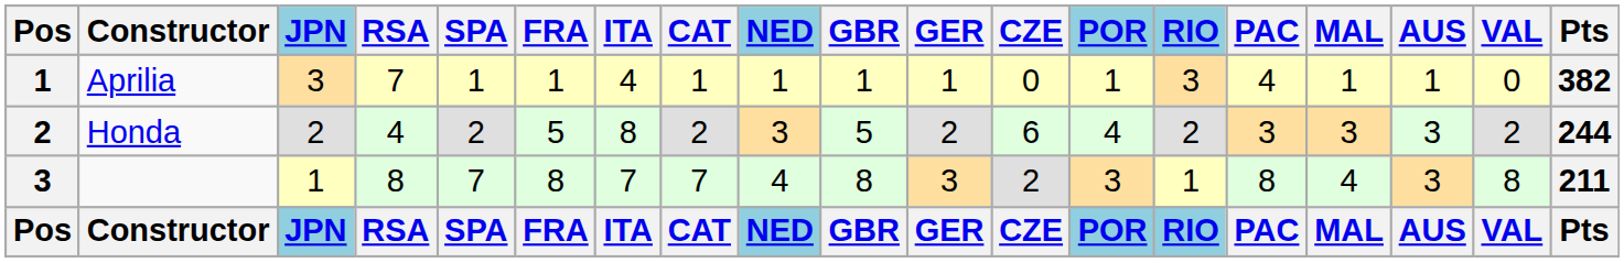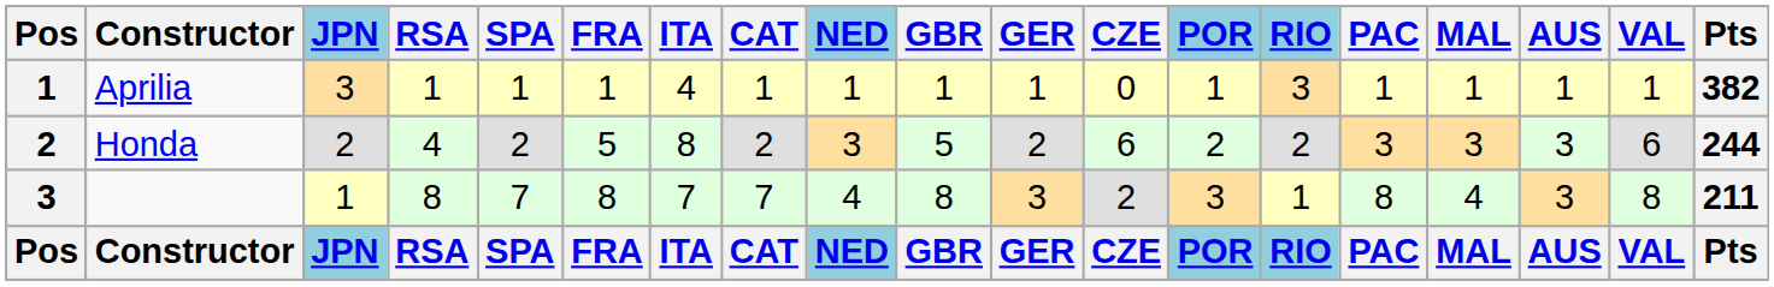 <table class="wikitable" style="font-size:85%; text-align:center">
 <tr valign="top">
 <th valign="middle" scope="col">Pos</th>
 <th valign="middle" scope="col">Constructor</th>
 <th scope="col" style="background:#8fcfdf"><a href='#'>JPN</a><br></th>
 <th scope="col"><a href='#'>RSA</a><br></th>
 <th scope="col"><a href='#'>SPA</a><br></th>
 <th scope="col"><a href='#'>FRA</a><br></th>
 <th scope="col"><a href='#'>ITA</a><br></th>
 <th scope="col"><a href='#'>CAT</a><br></th>
 <th scope="col" style="background:#8fcfdf"><a href='#'>NED</a><br></th>
 <th scope="col"><a href='#'>GBR</a><br></th>
 <th scope="col"><a href='#'>GER</a><br></th>
 <th scope="col"><a href='#'>CZE</a><br></th>
 <th scope="col" style="background:#8fcfdf"><a href='#'>POR</a><br></th>
 <th scope="col" style="background:#8fcfdf"><a href='#'>RIO</a><br></th>
 <th scope="col"><a href='#'>PAC</a><br></th>
 <th scope="col"><a href='#'>MAL</a><br></th>
 <th scope="col"><a href='#'>AUS</a><br></th>
 <th scope="col"><a href='#'>VAL</a><br></th>
 <th valign="middle" scope="col">Pts</th>
 </tr>
 <tr>
 <th>1</th>
 <td align="left"> <a href='#'>Aprilia</a></td>
 <td style="background:#ffdf9f;">3</td>
-<td style="background:#ffffbf;">7</td>
+<td style="background:#ffffbf;">1</td>
 <td style="background:#ffffbf;">1</td>
 <td style="background:#ffffbf;">1</td>
 <td style="background:#ffffbf;">4</td>
 <td style="background:#ffffbf;">1</td>
 <td style="background:#ffffbf;">1</td>
 <td style="background:#ffffbf;">1</td>
 <td style="background:#ffffbf;">1</td>
 <td style="background:#ffffbf;">0</td>
 <td style="background:#ffffbf;">1</td>
 <td style="background:#ffdf9f;">3</td>
-<td style="background:#ffffbf;">4</td>
 <td style="background:#ffffbf;">1</td>
 <td style="background:#ffffbf;">1</td>
-<td style="background:#ffffbf;">0</td>
+<td style="background:#ffffbf;">1</td>
+<td style="background:#ffffbf;">1</td>
 <th>382</th>
 </tr>
 <tr>
 <th>2</th>
 <td align="left"> <a href='#'>Honda</a></td>
 <td style="background:#dfdfdf;">2</td>
 <td style="background:#dfffdf;">4</td>
 <td style="background:#dfdfdf;">2</td>
 <td style="background:#dfffdf;">5</td>
 <td style="background:#dfffdf;">8</td>
 <td style="background:#dfdfdf;">2</td>
 <td style="background:#ffdf9f;">3</td>
 <td style="background:#dfffdf;">5</td>
 <td style="background:#dfdfdf;">2</td>
 <td style="background:#dfffdf;">6</td>
-<td style="background:#dfffdf;">4</td>
+<td style="background:#dfffdf;">2</td>
 <td style="background:#dfdfdf;">2</td>
 <td style="background:#ffdf9f;">3</td>
 <td style="background:#ffdf9f;">3</td>
 <td style="background:#dfffdf;">3</td>
-<td style="background:#dfdfdf;">2</td>
+<td style="background:#dfdfdf;">6</td>
 <th>244</th>
 </tr>
 <tr>
 <th>3</th>
 <td align="left"></td>
 <td style="background:#ffffbf;">1</td>
 <td style="background:#dfffdf;">8</td>
 <td style="background:#dfffdf;">7</td>
 <td style="background:#dfffdf;">8</td>
 <td style="background:#dfffdf;">7</td>
 <td style="background:#dfffdf;">7</td>
 <td style="background:#dfffdf;">4</td>
 <td style="background:#dfffdf;">8</td>
 <td style="background:#ffdf9f;">3</td>
 <td style="background:#dfdfdf;">2</td>
 <td style="background:#ffdf9f;">3</td>
 <td style="background:#ffffbf;">1</td>
 <td style="background:#dfffdf;">8</td>
 <td style="background:#dfffdf;">4</td>
 <td style="background:#ffdf9f;">3</td>
 <td style="background:#dfffdf;">8</td>
 <th>211</th>
 </tr>
 <tr valign="top">
 <th valign="middle" scope-"col">Pos</th>
 <th valign="middle" scope="col">Constructor</th>
 <th scope="col" style="background:#8fcfdf"><a href='#'>JPN</a><br></th>
 <th scope="col"><a href='#'>RSA</a><br></th>
 <th scope="col"><a href='#'>SPA</a><br></th>
 <th scope="col"><a href='#'>FRA</a><br></th>
 <th scope="col"><a href='#'>ITA</a><br></th>
 <th scope="col"><a href='#'>CAT</a><br></th>
 <th scope="col" style="background:#8fcfdf"><a href='#'>NED</a><br></th>
 <th scope="col"><a href='#'>GBR</a><br></th>
 <th scope="col"><a href='#'>GER</a><br></th>
 <th scope="col"><a href='#'>CZE</a><br></th>
 <th scope="col" style="background:#8fcfdf"><a href='#'>POR</a><br></th>
 <th scope="col" style="background:#8fcfdf"><a href='#'>RIO</a><br></th>
 <th scope="col"><a href='#'>PAC</a><br></th>
 <th scope="col"><a href='#'>MAL</a><br></th>
 <th scope="col"><a href='#'>AUS</a><br></th>
 <th scope="col"><a href='#'>VAL</a><br></th>
 <th valign="middle" scope="col">Pts</th>
 </tr>
 </table>
